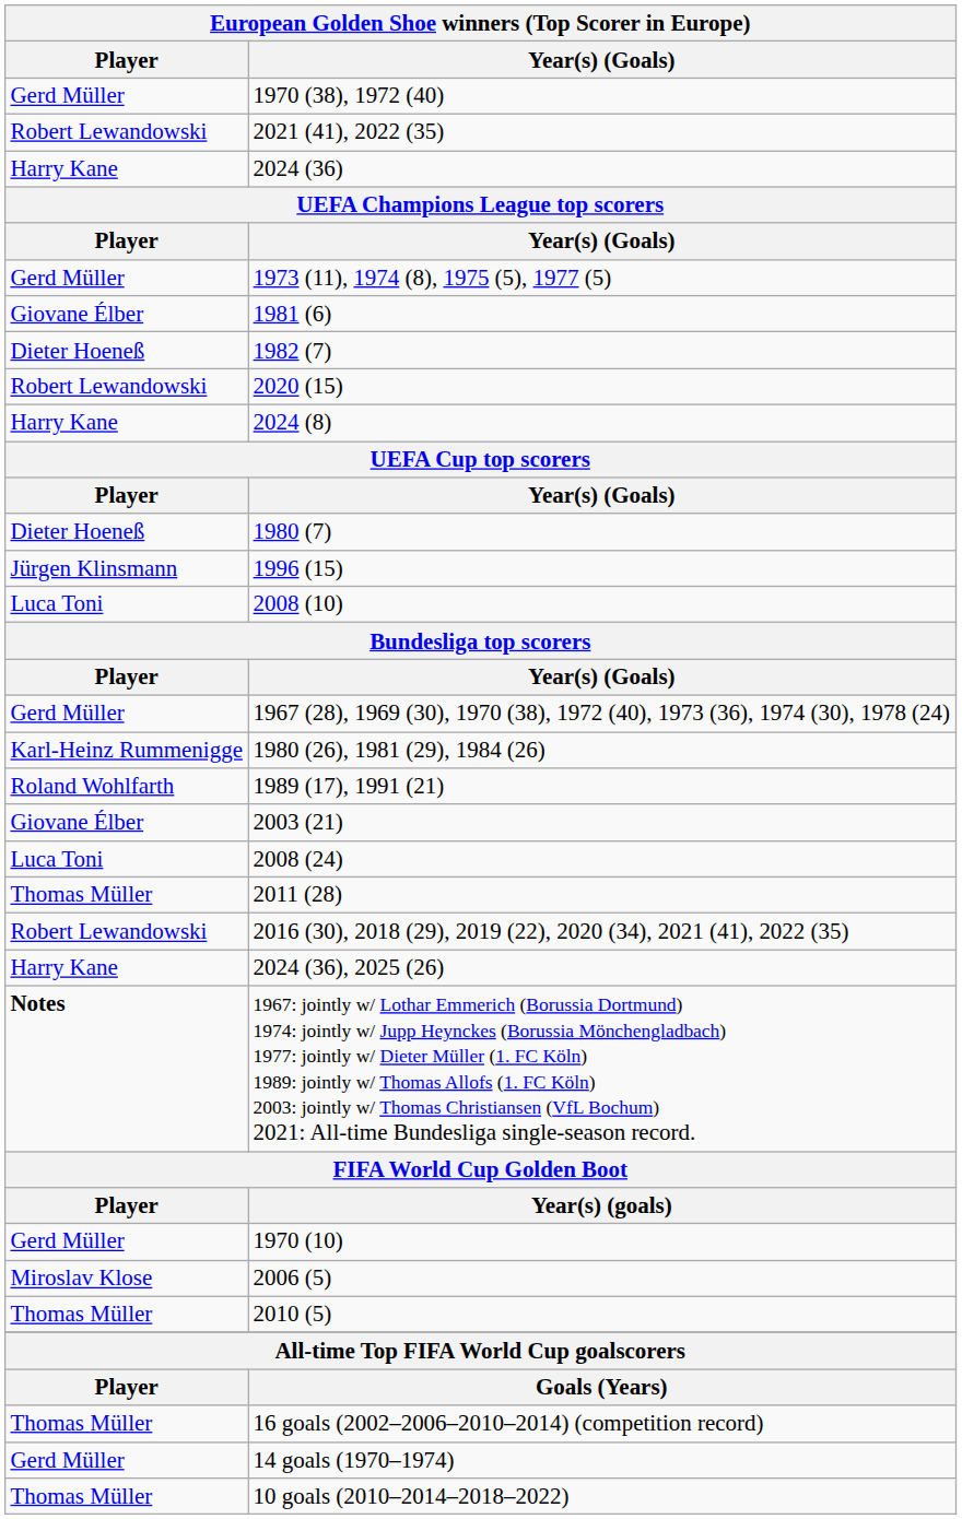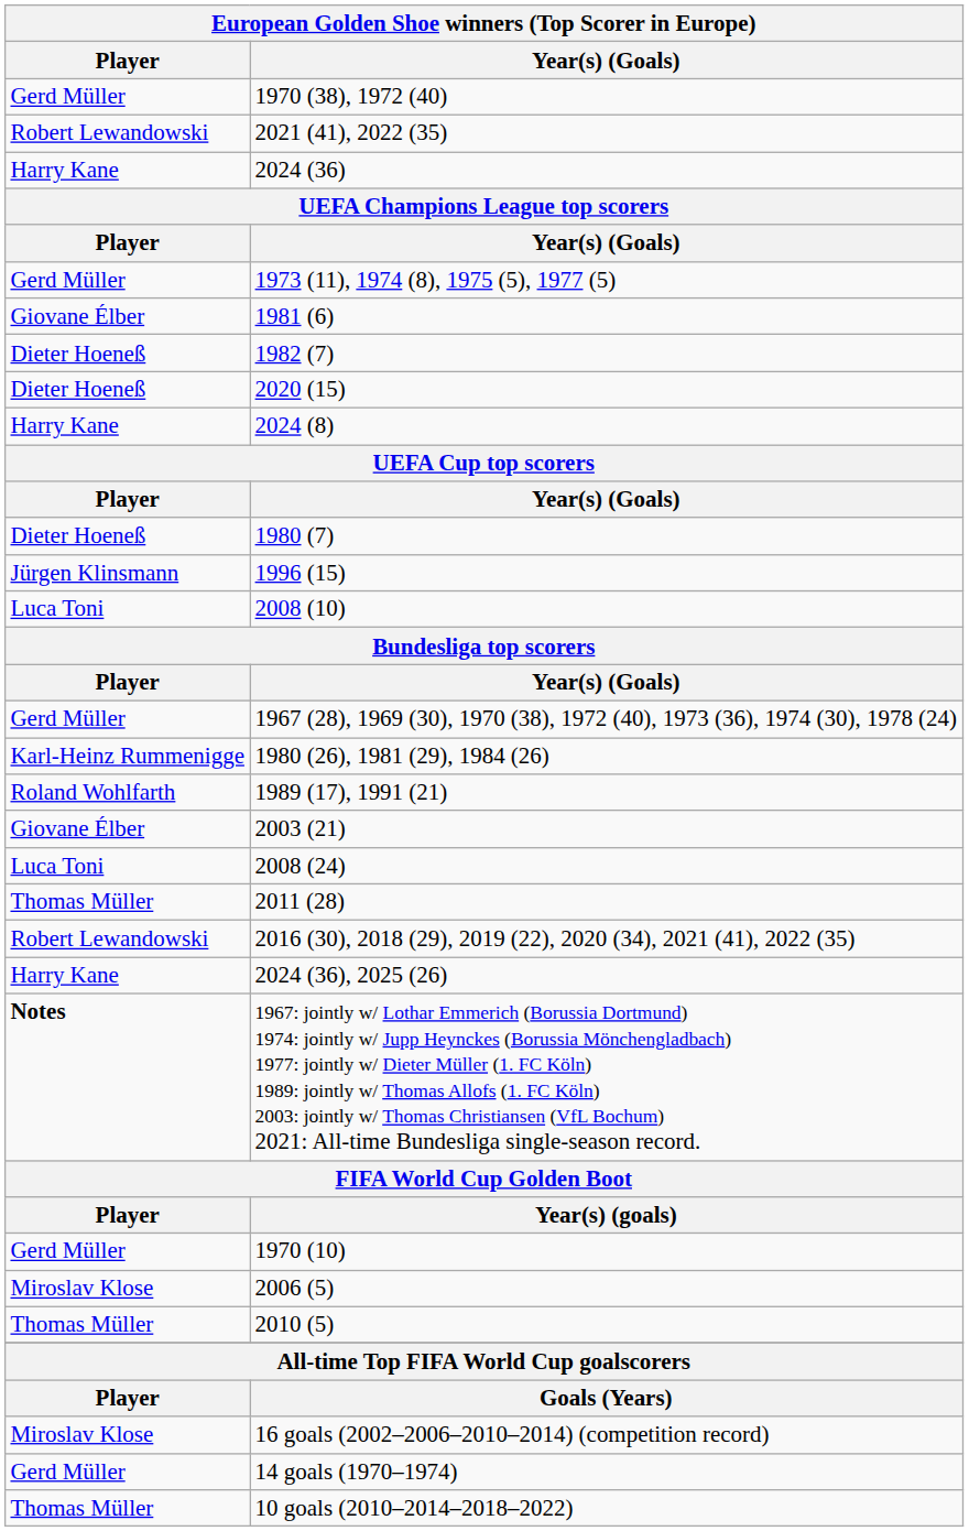 <table class="wikitable">
 <tr>
 <th Colspan="2"><a href='#'>European Golden Shoe</a> winners (Top Scorer in Europe)</th>
 </tr>
 <tr>
 <th Align=Left>Player</th>
 <th Align=Left>Year(s) (Goals)</th>
 </tr>
 <tr>
 <td><a href='#'>Gerd Müller</a></td>
 <td>1970 (38), 1972 (40)</td>
 </tr>
 <tr>
 <td><a href='#'>Robert Lewandowski</a></td>
 <td>2021 (41), 2022 (35)</td>
 </tr>
 <tr>
 <td><a href='#'>Harry Kane</a></td>
 <td>2024 (36)</td>
 </tr>
 <tr>
 <th colspan="2"><a href='#'>UEFA Champions League top scorers</a></th>
 </tr>
 <tr>
 <th align=left>Player</th>
 <th align=left>Year(s) (Goals)</th>
 </tr>
 <tr>
 <td><a href='#'>Gerd Müller</a></td>
 <td><a href='#'>1973</a> (11), <a href='#'>1974</a> (8), <a href='#'>1975</a> (5), <a href='#'>1977</a> (5)</td>
 </tr>
 <tr>
 <td><a href='#'>Giovane Élber</a></td>
 <td><a href='#'>1981</a> (6)</td>
 </tr>
 <tr>
 <td><a href='#'>Dieter Hoeneß</a></td>
 <td><a href='#'>1982</a> (7)</td>
 </tr>
 <tr>
-<td><a href='#'>Robert Lewandowski</a></td>
+<td><a href='#'>Dieter Hoeneß</a></td>
 <td><a href='#'>2020</a> (15)</td>
 </tr>
 <tr>
 <td><a href='#'>Harry Kane</a></td>
 <td><a href='#'>2024</a> (8)</td>
 </tr>
 <tr>
 <th colspan="2"><a href='#'>UEFA Cup top scorers</a></th>
 </tr>
 <tr>
 <th align=left>Player</th>
 <th align=left>Year(s) (Goals)</th>
 </tr>
 <tr>
 <td><a href='#'>Dieter Hoeneß</a></td>
 <td><a href='#'>1980</a> (7)</td>
 </tr>
 <tr>
 <td><a href='#'>Jürgen Klinsmann</a></td>
 <td><a href='#'>1996</a> (15)</td>
 </tr>
 <tr>
 <td><a href='#'>Luca Toni</a></td>
 <td><a href='#'>2008</a> (10)</td>
 </tr>
 <tr>
 <th Colspan="2"><a href='#'>Bundesliga top scorers</a></th>
 </tr>
 <tr>
 <th Align=Left>Player</th>
 <th Align=Left>Year(s) (Goals)</th>
 </tr>
 <tr>
 <td><a href='#'>Gerd Müller</a></td>
 <td>1967 (28), 1969 (30), 1970 (38), 1972 (40), 1973 (36), 1974 (30), 1978 (24)</td>
 </tr>
 <tr>
 <td><a href='#'>Karl-Heinz Rummenigge</a></td>
 <td>1980 (26), 1981 (29), 1984 (26)</td>
 </tr>
 <tr>
 <td><a href='#'>Roland Wohlfarth</a></td>
 <td>1989 (17), 1991 (21)</td>
 </tr>
 <tr>
 <td><a href='#'>Giovane Élber</a></td>
 <td>2003 (21)</td>
 </tr>
 <tr>
 <td><a href='#'>Luca Toni</a></td>
 <td>2008 (24)</td>
 </tr>
 <tr>
 <td VAlign=top><a href='#'>Thomas Müller</a></td>
 <td>2011 (28)</td>
 </tr>
 <tr>
 <td><a href='#'>Robert Lewandowski</a></td>
 <td>2016 (30), 2018 (29), 2019 (22), 2020 (34), 2021 (41), 2022 (35)</td>
 </tr>
 <tr>
 <td><a href='#'>Harry Kane</a></td>
 <td>2024 (36), 2025 (26)</td>
 </tr>
 <tr>
 <td VAlign=Top><strong>Notes</strong></td>
 <td><small> 1967: jointly w/ <a href='#'>Lothar Emmerich</a> (<a href='#'>Borussia Dortmund</a>)<br>1974: jointly w/ <a href='#'>Jupp Heynckes</a> (<a href='#'>Borussia Mönchengladbach</a>)<br>1977: jointly w/ <a href='#'>Dieter Müller</a> (<a href='#'>1. FC Köln</a>)<br>1989: jointly w/ <a href='#'>Thomas Allofs</a> (<a href='#'>1. FC Köln</a>)<br>2003: jointly w/ <a href='#'>Thomas Christiansen</a> (<a href='#'>VfL Bochum</a>)</small><br>2021: All-time Bundesliga single-season record.<br></td>
 </tr>
 <tr>
 <th Colspan="3"><a href='#'>FIFA World Cup Golden Boot</a></th>
 </tr>
 <tr>
 <th Align=Left>Player</th>
 <th Align=Left>Year(s) (goals)</th>
 </tr>
 <tr>
 <td VAlign=top><a href='#'>Gerd Müller</a></td>
 <td>1970 (10)</td>
 </tr>
 <tr>
 <td VAlign=top><a href='#'>Miroslav Klose</a></td>
 <td>2006 (5)</td>
 </tr>
 <tr>
 <td VAlign=top><a href='#'>Thomas Müller</a></td>
 <td>2010 (5)</td>
 </tr>
 <tr>
 </tr>
 <tr>
 <th Colspan="3">All-time Top FIFA World Cup goalscorers</th>
 </tr>
 <tr>
 <th Align=Left>Player</th>
 <th Align=Left>Goals (Years)</th>
 </tr>
 <tr>
-<td VAlign=top><a href='#'>Thomas Müller</a></td>
+<td VAlign=top><a href='#'>Miroslav Klose</a></td>
 <td>16 goals (2002–2006–2010–2014) (competition record)</td>
 </tr>
 <tr>
 <td VAlign=top><a href='#'>Gerd Müller</a></td>
 <td>14 goals (1970–1974)</td>
 </tr>
 <tr>
 <td VAlign=top><a href='#'>Thomas Müller</a></td>
 <td>10 goals (2010–2014–2018–2022)</td>
 </tr>
 </table>
